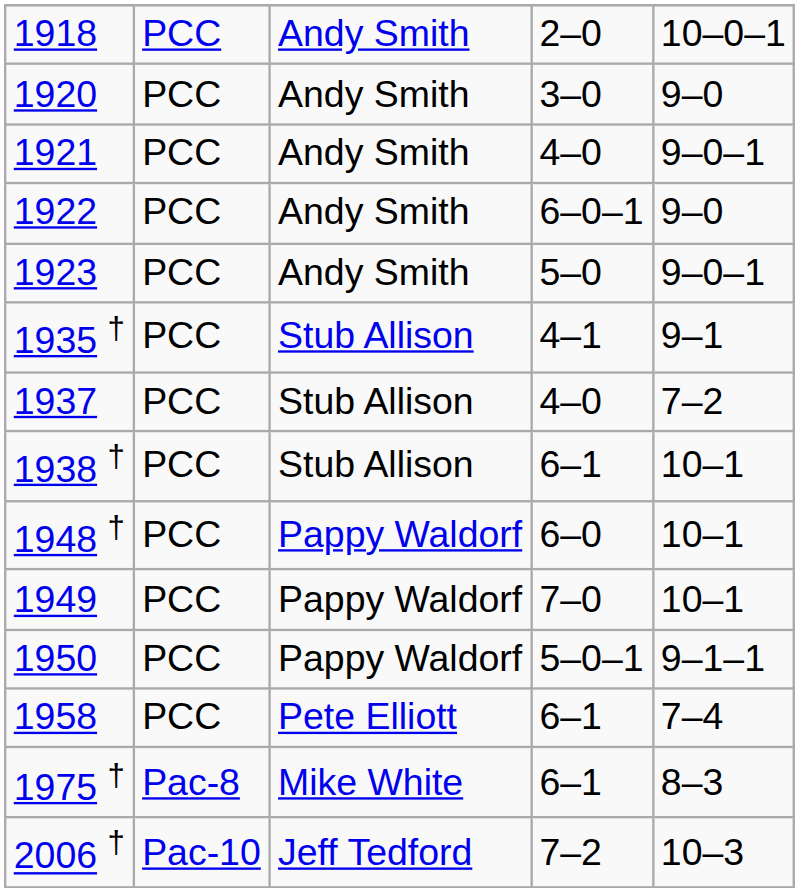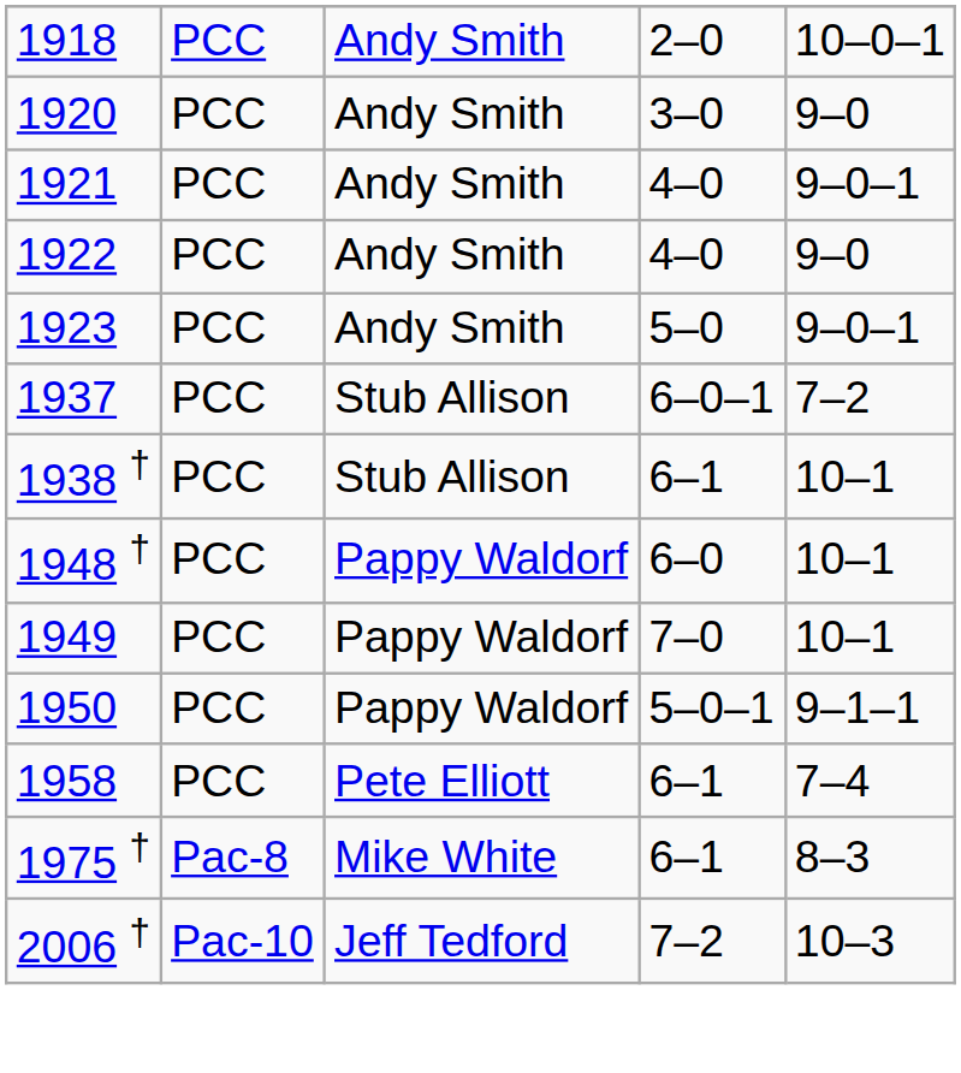 <table class="wikitable">
 <tr>
 </tr>
 <tr>
 <td><a href='#'>1918</a></td>
 <td><a href='#'>PCC</a></td>
 <td><a href='#'>Andy Smith</a></td>
 <td>2–0</td>
 <td>10–0–1</td>
 </tr>
 <tr>
 <td><a href='#'>1920</a></td>
 <td>PCC</td>
 <td>Andy Smith</td>
 <td>3–0</td>
 <td>9–0</td>
 </tr>
 <tr>
 <td><a href='#'>1921</a></td>
 <td>PCC</td>
 <td>Andy Smith</td>
 <td>4–0</td>
 <td>9–0–1</td>
 </tr>
 <tr>
 <td><a href='#'>1922</a></td>
 <td>PCC</td>
 <td>Andy Smith</td>
-<td>6–0–1</td>
+<td>4–0</td>
 <td>9–0</td>
 </tr>
 <tr>
 <td><a href='#'>1923</a></td>
 <td>PCC</td>
 <td>Andy Smith</td>
 <td>5–0</td>
 <td>9–0–1</td>
 </tr>
 <tr>
-<td><a href='#'>1935</a> <sup>†</sup></td>
-<td>PCC</td>
-<td><a href='#'>Stub Allison</a></td>
-<td>4–1</td>
-<td>9–1</td>
-</tr>
-<tr>
 <td><a href='#'>1937</a></td>
 <td>PCC</td>
 <td>Stub Allison</td>
-<td>4–0</td>
+<td>6–0–1</td>
 <td>7–2</td>
 </tr>
 <tr>
 <td><a href='#'>1938</a> <sup>†</sup></td>
 <td>PCC</td>
 <td>Stub Allison</td>
 <td>6–1</td>
 <td>10–1</td>
 </tr>
 <tr>
 <td><a href='#'>1948</a> <sup>†</sup></td>
 <td>PCC</td>
 <td><a href='#'>Pappy Waldorf</a></td>
 <td>6–0</td>
 <td>10–1</td>
 </tr>
 <tr>
 <td><a href='#'>1949</a></td>
 <td>PCC</td>
 <td>Pappy Waldorf</td>
 <td>7–0</td>
 <td>10–1</td>
 </tr>
 <tr>
 <td><a href='#'>1950</a></td>
 <td>PCC</td>
 <td>Pappy Waldorf</td>
 <td>5–0–1</td>
 <td>9–1–1</td>
 </tr>
 <tr>
 <td><a href='#'>1958</a></td>
 <td>PCC</td>
 <td><a href='#'>Pete Elliott</a></td>
 <td>6–1</td>
 <td>7–4</td>
 </tr>
 <tr>
 <td><a href='#'>1975</a> <sup>†</sup></td>
 <td><a href='#'>Pac-8</a></td>
 <td><a href='#'>Mike White</a></td>
 <td>6–1</td>
 <td>8–3</td>
 </tr>
 <tr>
 <td><a href='#'>2006</a> <sup>†</sup></td>
 <td><a href='#'>Pac-10</a></td>
 <td><a href='#'>Jeff Tedford</a></td>
 <td>7–2</td>
 <td>10–3</td>
 </tr>
 </table>
